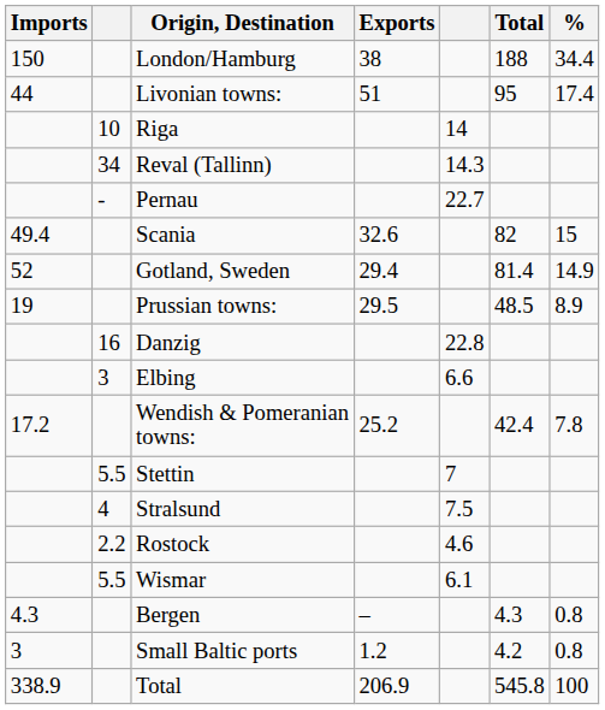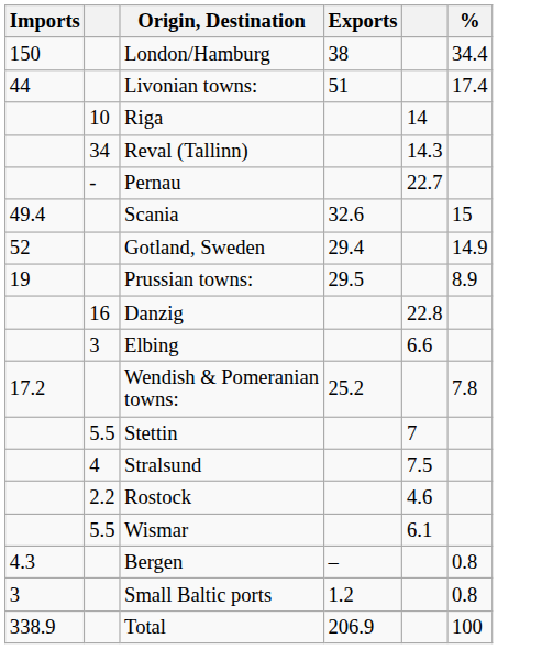 <table class= "wikitable floatright">
 <tr>
 <th>Imports</th>
 <th></th>
 <th>Origin, Destination</th>
 <th>Exports</th>
 <th></th>
-<th>Total</th>
 <th>%</th>
 </tr>
 <tr>
 <td>150</td>
 <td></td>
 <td>London/Hamburg</td>
 <td>38</td>
 <td></td>
-<td>188</td>
 <td>34.4</td>
 </tr>
 <tr>
 <td>44</td>
 <td></td>
 <td>Livonian towns:</td>
 <td>51</td>
 <td></td>
-<td>95</td>
 <td>17.4</td>
 </tr>
 <tr>
 <td></td>
 <td>10</td>
 <td>Riga</td>
 <td></td>
 <td>14</td>
 <td></td>
-<td></td>
 </tr>
 <tr>
 <td></td>
 <td>34</td>
 <td>Reval (Tallinn)</td>
 <td></td>
 <td>14.3</td>
-<td></td>
 <td></td>
 </tr>
 <tr>
 <td></td>
 <td>-</td>
 <td>Pernau</td>
 <td></td>
 <td>22.7</td>
 <td></td>
-<td></td>
 </tr>
 <tr>
 <td>49.4</td>
 <td></td>
 <td>Scania</td>
 <td>32.6</td>
 <td></td>
-<td>82</td>
 <td>15</td>
 </tr>
 <tr>
 <td>52</td>
 <td></td>
 <td>Gotland, Sweden</td>
 <td>29.4</td>
 <td></td>
-<td>81.4</td>
 <td>14.9</td>
 </tr>
 <tr>
 <td>19</td>
 <td></td>
 <td>Prussian towns:</td>
 <td>29.5</td>
 <td></td>
-<td>48.5</td>
 <td>8.9</td>
 </tr>
 <tr>
 <td></td>
 <td>16</td>
 <td>Danzig</td>
 <td></td>
 <td>22.8</td>
 <td></td>
-<td></td>
 </tr>
 <tr>
 <td></td>
 <td>3</td>
 <td>Elbing</td>
 <td></td>
 <td>6.6</td>
 <td></td>
-<td></td>
 </tr>
 <tr>
 <td>17.2</td>
 <td></td>
 <td>Wendish & Pomeranian <br>towns:</td>
 <td>25.2</td>
 <td></td>
-<td>42.4</td>
 <td>7.8</td>
 </tr>
 <tr>
 <td></td>
 <td>5.5</td>
 <td>Stettin</td>
 <td></td>
 <td>7</td>
 <td></td>
-<td></td>
 </tr>
 <tr>
 <td></td>
 <td>4</td>
 <td>Stralsund</td>
 <td></td>
 <td>7.5</td>
-<td></td>
 <td></td>
 </tr>
 <tr>
 <td></td>
 <td>2.2</td>
 <td>Rostock</td>
 <td></td>
 <td>4.6</td>
 <td></td>
-<td></td>
 </tr>
 <tr>
 <td></td>
 <td>5.5</td>
 <td>Wismar</td>
 <td></td>
 <td>6.1</td>
 <td></td>
-<td></td>
 </tr>
 <tr>
 <td>4.3</td>
 <td></td>
 <td>Bergen</td>
 <td>–</td>
 <td></td>
-<td>4.3</td>
 <td>0.8</td>
 </tr>
 <tr>
 <td>3</td>
 <td></td>
 <td>Small Baltic ports</td>
 <td>1.2</td>
 <td></td>
-<td>4.2</td>
 <td>0.8</td>
 </tr>
 <tr>
 <td>338.9</td>
 <td></td>
 <td>Total</td>
 <td>206.9</td>
 <td></td>
-<td>545.8</td>
 <td>100</td>
 </tr>
 </table>
